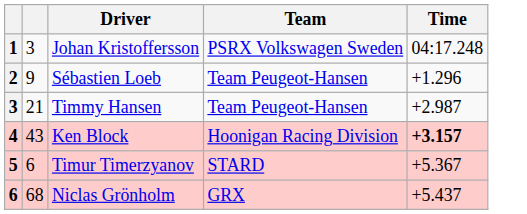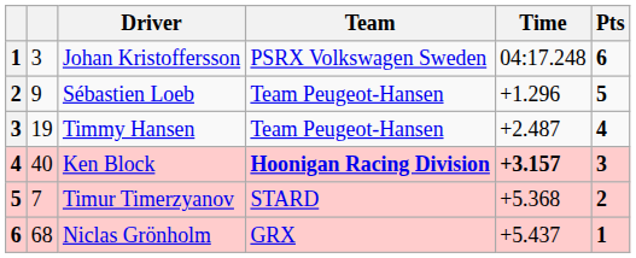 <table class=wikitable style="font-size:95%">
 <tr>
 <th></th>
 <th></th>
 <th>Driver</th>
 <th>Team</th>
 <th>Time</th>
+<th>Pts</th>
 </tr>
 <tr>
 <th>1</th>
 <td>3</td>
 <td> <a href='#'>Johan Kristoffersson</a></td>
 <td><a href='#'>PSRX Volkswagen Sweden</a></td>
 <td>04:17.248</td>
+<td><strong>6</strong></td>
 </tr>
 <tr>
 <th>2</th>
 <td>9</td>
 <td> <a href='#'>Sébastien Loeb</a></td>
 <td><a href='#'>Team Peugeot-Hansen</a></td>
 <td>+1.296</td>
+<td><strong>5</strong></td>
 </tr>
 <tr>
 <th>3</th>
-<td>21</td>
+<td>19</td>
 <td> <a href='#'>Timmy Hansen</a></td>
 <td><a href='#'>Team Peugeot-Hansen</a></td>
-<td>+2.987</td>
+<td>+2.487</td>
+<td><strong>4</strong></td>
 </tr>
 <tr>
 <th style="background:#ffcccc;">4</th>
-<td style="background:#ffcccc;">43</td>
+<td style="background:#ffcccc;">40</td>
 <td style="background:#ffcccc;"> <a href='#'>Ken Block</a></td>
-<td style="background:#ffcccc;"><a href='#'>Hoonigan Racing Division</a></td>
+<td style="background:#ffcccc;"><strong><a href='#'>Hoonigan Racing Division</a></strong></td>
 <td style="background:#ffcccc;"><strong>+3.157</strong></td>
+<td style="background:#ffcccc;"><strong>3</strong></td>
 </tr>
 <tr>
 <th style="background:#ffcccc;">5</th>
-<td style="background:#ffcccc;">6</td>
+<td style="background:#ffcccc;">7</td>
 <td style="background:#ffcccc;"> <a href='#'>Timur Timerzyanov</a></td>
 <td style="background:#ffcccc;"><a href='#'>STARD</a></td>
-<td style="background:#ffcccc;">+5.367</td>
+<td style="background:#ffcccc;">+5.368</td>
+<td style="background:#ffcccc;"><strong>2</strong></td>
 </tr>
 <tr>
 <th style="background:#ffcccc;">6</th>
 <td style="background:#ffcccc;">68</td>
 <td style="background:#ffcccc;"> <a href='#'>Niclas Grönholm</a></td>
 <td style="background:#ffcccc;"><a href='#'>GRX</a></td>
 <td style="background:#ffcccc;">+5.437</td>
+<td style="background:#ffcccc;"><strong>1</strong></td>
 </tr>
 </table>
